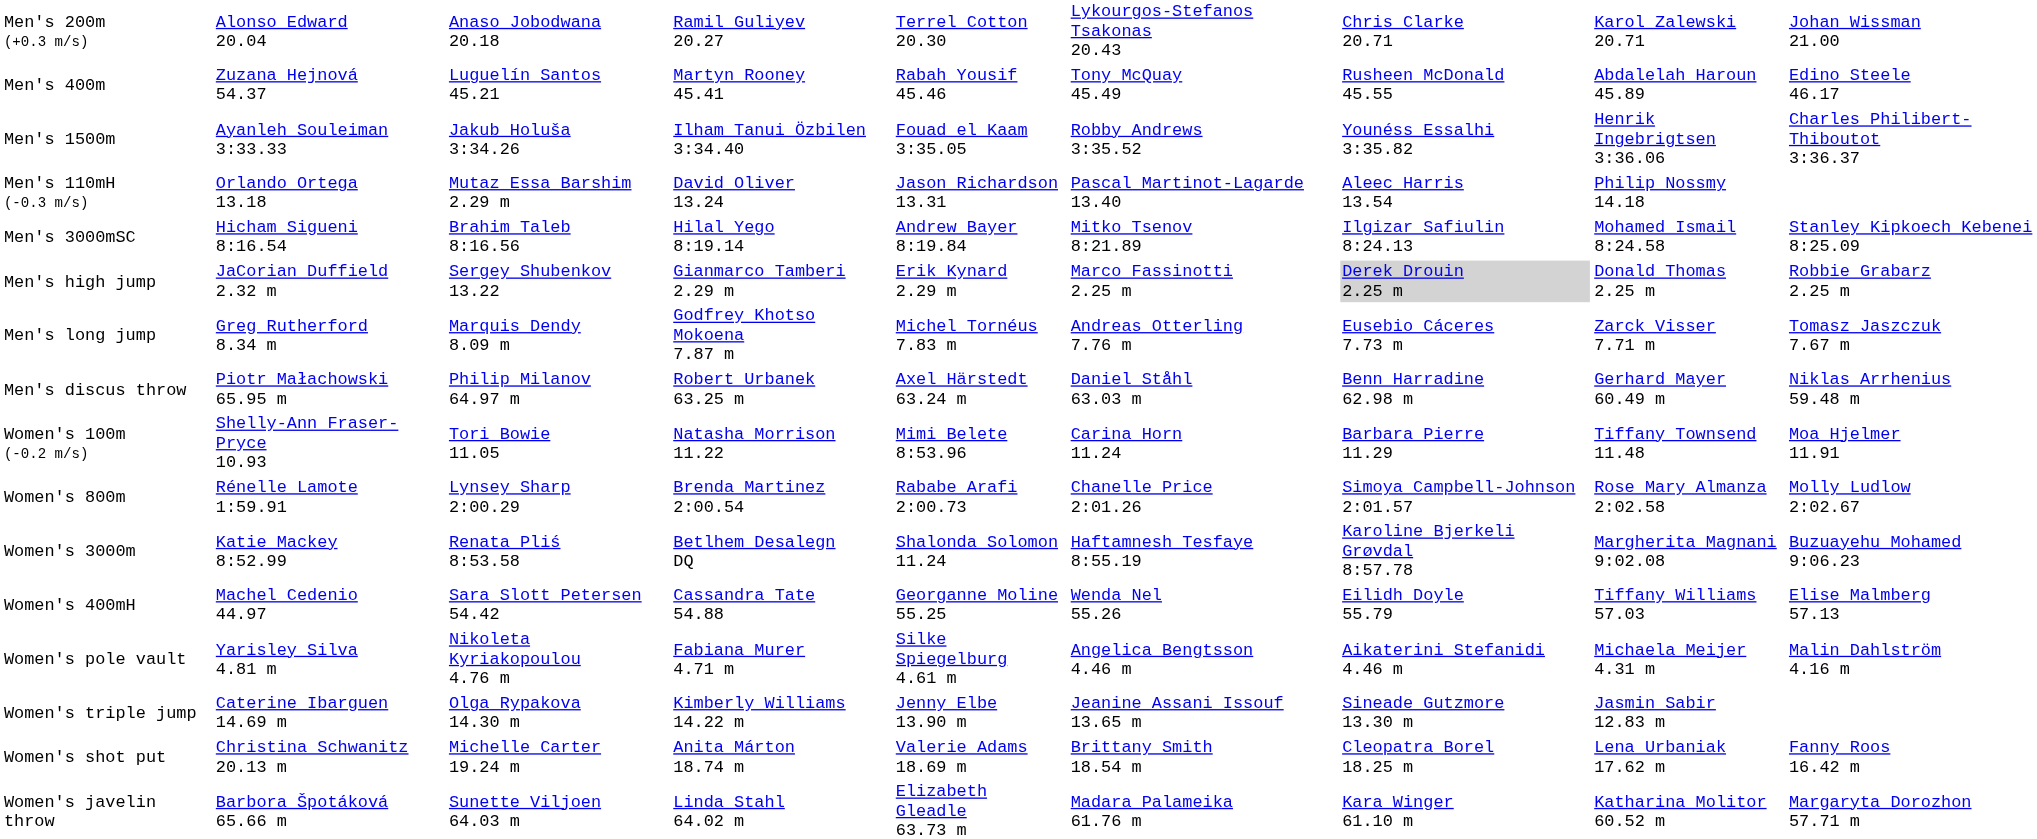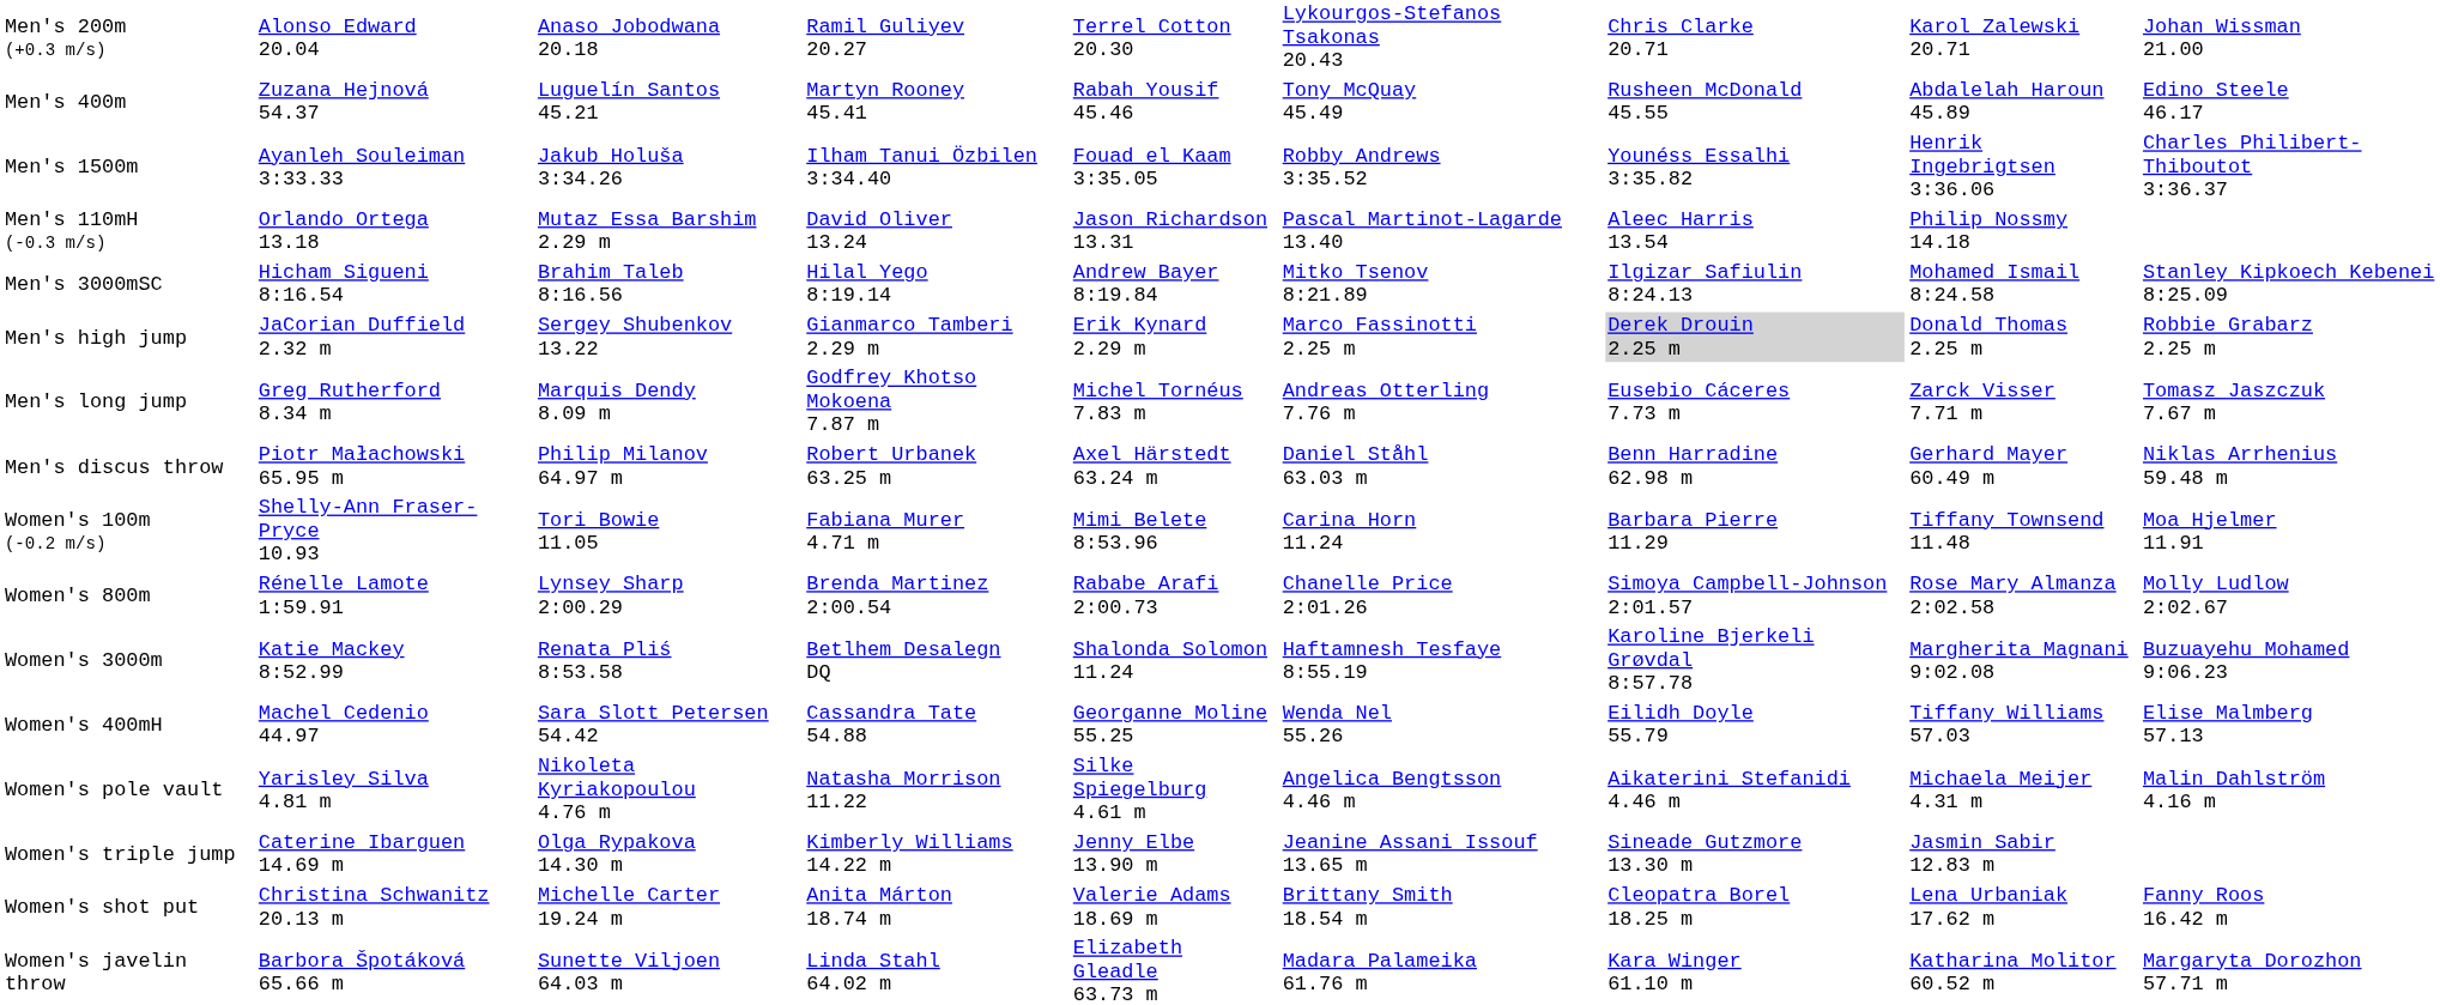 <table>
 <tr>
 <td>Men's 200m<br><small>(+0.3 m/s)</small></td>
 <td><a href='#'>Alonso Edward</a><br>  20.04</td>
 <td><a href='#'>Anaso Jobodwana</a><br>  20.18</td>
 <td><a href='#'>Ramil Guliyev</a><br>  20.27</td>
 <td><a href='#'>Terrel Cotton</a><br>  20.30</td>
 <td><a href='#'>Lykourgos-Stefanos Tsakonas</a><br>  20.43</td>
 <td><a href='#'>Chris Clarke</a><br>  20.71</td>
 <td><a href='#'>Karol Zalewski</a><br>  20.71</td>
 <td><a href='#'>Johan Wissman</a><br>  21.00</td>
 </tr>
 <tr>
 <td>Men's 400m</td>
 <td><a href='#'>Zuzana Hejnová</a><br>  54.37</td>
 <td><a href='#'>Luguelín Santos</a><br>  45.21</td>
 <td><a href='#'>Martyn Rooney</a><br>  45.41</td>
 <td><a href='#'>Rabah Yousif</a><br>  45.46</td>
 <td><a href='#'>Tony McQuay</a><br>  45.49</td>
 <td><a href='#'>Rusheen McDonald</a><br>  45.55</td>
 <td><a href='#'>Abdalelah Haroun</a><br>  45.89</td>
 <td><a href='#'>Edino Steele</a><br>  46.17</td>
 </tr>
 <tr>
 <td>Men's 1500m</td>
 <td><a href='#'>Ayanleh Souleiman</a><br>  3:33.33</td>
 <td><a href='#'>Jakub Holuša</a><br>  3:34.26</td>
 <td><a href='#'>Ilham Tanui Özbilen</a><br>  3:34.40</td>
 <td><a href='#'>Fouad el Kaam</a><br>  3:35.05</td>
 <td><a href='#'>Robby Andrews</a><br>  3:35.52</td>
 <td><a href='#'>Younéss Essalhi</a><br>  3:35.82</td>
 <td><a href='#'>Henrik Ingebrigtsen</a><br>  3:36.06</td>
 <td><a href='#'>Charles Philibert-Thiboutot</a><br>  3:36.37</td>
 </tr>
 <tr>
 <td>Men's 110mH<br><small>(-0.3 m/s)</small></td>
 <td><a href='#'>Orlando Ortega</a><br>  13.18</td>
 <td><a href='#'>Mutaz Essa Barshim</a><br>  2.29 m</td>
 <td><a href='#'>David Oliver</a><br>  13.24</td>
 <td><a href='#'>Jason Richardson</a><br>  13.31</td>
 <td><a href='#'>Pascal Martinot-Lagarde</a><br>  13.40</td>
 <td><a href='#'>Aleec Harris</a><br>  13.54</td>
 <td><a href='#'>Philip Nossmy</a><br>  14.18</td>
 </tr>
 <tr>
 <td>Men's 3000mSC</td>
 <td><a href='#'>Hicham Sigueni</a><br>  8:16.54</td>
 <td><a href='#'>Brahim Taleb</a><br>  8:16.56</td>
 <td><a href='#'>Hilal Yego</a><br>  8:19.14</td>
 <td><a href='#'>Andrew Bayer</a><br>  8:19.84</td>
 <td><a href='#'>Mitko Tsenov</a><br>  8:21.89</td>
 <td><a href='#'>Ilgizar Safiulin</a><br>  8:24.13</td>
 <td><a href='#'>Mohamed Ismail</a><br>  8:24.58</td>
 <td><a href='#'>Stanley Kipkoech Kebenei</a><br>  8:25.09</td>
 </tr>
 <tr>
 <td>Men's high jump</td>
 <td><a href='#'>JaCorian Duffield</a><br>  2.32 m</td>
 <td><a href='#'>Sergey Shubenkov</a><br>  13.22</td>
 <td><a href='#'>Gianmarco Tamberi</a><br>  2.29 m</td>
 <td><a href='#'>Erik Kynard</a><br>  2.29 m</td>
 <td><a href='#'>Marco Fassinotti</a><br>  2.25 m</td>
 <td style="background: lightgrey;"><a href='#'>Derek Drouin</a><br>  2.25 m</td>
 <td><a href='#'>Donald Thomas</a><br>  2.25 m</td>
 <td><a href='#'>Robbie Grabarz</a><br>  2.25 m</td>
 </tr>
 <tr>
 <td>Men's long jump</td>
 <td><a href='#'>Greg Rutherford</a><br>  8.34 m</td>
 <td><a href='#'>Marquis Dendy</a><br>  8.09 m</td>
 <td><a href='#'>Godfrey Khotso Mokoena</a><br>  7.87 m</td>
 <td><a href='#'>Michel Tornéus</a><br>  7.83 m</td>
 <td><a href='#'>Andreas Otterling</a><br>  7.76 m</td>
 <td><a href='#'>Eusebio Cáceres</a><br>  7.73 m</td>
 <td><a href='#'>Zarck Visser</a><br>  7.71 m</td>
 <td><a href='#'>Tomasz Jaszczuk</a><br>  7.67 m</td>
 </tr>
 <tr>
 <td>Men's discus throw</td>
 <td><a href='#'>Piotr Małachowski</a><br>  65.95 m</td>
 <td><a href='#'>Philip Milanov</a><br>  64.97 m</td>
 <td><a href='#'>Robert Urbanek</a><br>  63.25 m</td>
 <td><a href='#'>Axel Härstedt</a><br>  63.24 m</td>
 <td><a href='#'>Daniel Ståhl</a><br>  63.03 m</td>
 <td><a href='#'>Benn Harradine</a><br>  62.98 m</td>
 <td><a href='#'>Gerhard Mayer</a><br>  60.49 m</td>
 <td><a href='#'>Niklas Arrhenius</a><br>  59.48 m</td>
 </tr>
 <tr>
 <td>Women's 100m<br><small>(-0.2 m/s)</small></td>
 <td><a href='#'>Shelly-Ann Fraser-Pryce</a><br>  10.93</td>
 <td><a href='#'>Tori Bowie</a><br>  11.05</td>
-<td><a href='#'>Natasha Morrison</a><br>  11.22</td>
+<td><a href='#'>Fabiana Murer</a><br>  4.71 m</td>
 <td><a href='#'>Mimi Belete</a><br>  8:53.96</td>
 <td><a href='#'>Carina Horn</a><br>  11.24</td>
 <td><a href='#'>Barbara Pierre</a><br>  11.29</td>
 <td><a href='#'>Tiffany Townsend</a><br>  11.48</td>
 <td><a href='#'>Moa Hjelmer</a><br>  11.91</td>
 </tr>
 <tr>
 <td>Women's 800m</td>
 <td><a href='#'>Rénelle Lamote</a><br>  1:59.91</td>
 <td><a href='#'>Lynsey Sharp</a><br>  2:00.29</td>
 <td><a href='#'>Brenda Martinez</a><br>  2:00.54</td>
 <td><a href='#'>Rababe Arafi</a><br>  2:00.73</td>
 <td><a href='#'>Chanelle Price</a><br>  2:01.26</td>
 <td><a href='#'>Simoya Campbell-Johnson</a><br>  2:01.57</td>
 <td><a href='#'>Rose Mary Almanza</a><br>  2:02.58</td>
 <td><a href='#'>Molly Ludlow</a><br>  2:02.67</td>
 </tr>
 <tr>
 <td>Women's 3000m</td>
 <td><a href='#'>Katie Mackey</a><br>  8:52.99</td>
 <td><a href='#'>Renata Pliś</a><br>  8:53.58</td>
 <td><a href='#'>Betlhem Desalegn</a><br>  DQ</td>
 <td><a href='#'>Shalonda Solomon</a><br>  11.24</td>
 <td><a href='#'>Haftamnesh Tesfaye</a><br>  8:55.19</td>
 <td><a href='#'>Karoline Bjerkeli Grøvdal</a><br>  8:57.78</td>
 <td><a href='#'>Margherita Magnani</a><br>  9:02.08</td>
 <td><a href='#'>Buzuayehu Mohamed</a><br>  9:06.23</td>
 </tr>
 <tr>
 <td>Women's 400mH</td>
 <td><a href='#'>Machel Cedenio</a><br>  44.97</td>
 <td><a href='#'>Sara Slott Petersen</a><br>  54.42</td>
 <td><a href='#'>Cassandra Tate</a><br>  54.88</td>
 <td><a href='#'>Georganne Moline</a><br>  55.25</td>
 <td><a href='#'>Wenda Nel</a><br>  55.26</td>
 <td><a href='#'>Eilidh Doyle</a><br>  55.79</td>
 <td><a href='#'>Tiffany Williams</a><br>  57.03</td>
 <td><a href='#'>Elise Malmberg</a><br>  57.13</td>
 </tr>
 <tr>
 <td>Women's pole vault</td>
 <td><a href='#'>Yarisley Silva</a><br>  4.81 m</td>
 <td><a href='#'>Nikoleta Kyriakopoulou</a><br>  4.76 m</td>
-<td><a href='#'>Fabiana Murer</a><br>  4.71 m</td>
+<td><a href='#'>Natasha Morrison</a><br>  11.22</td>
 <td><a href='#'>Silke Spiegelburg</a><br>  4.61 m</td>
 <td><a href='#'>Angelica Bengtsson</a><br>  4.46 m</td>
 <td><a href='#'>Aikaterini Stefanidi</a><br>  4.46 m</td>
 <td><a href='#'>Michaela Meijer</a><br>  4.31 m</td>
 <td><a href='#'>Malin Dahlström</a><br>  4.16 m</td>
 </tr>
 <tr>
 <td>Women's triple jump</td>
 <td><a href='#'>Caterine Ibarguen</a><br>  14.69 m</td>
 <td><a href='#'>Olga Rypakova</a><br>  14.30 m</td>
 <td><a href='#'>Kimberly Williams</a><br>  14.22 m</td>
 <td><a href='#'>Jenny Elbe</a><br>  13.90 m</td>
 <td><a href='#'>Jeanine Assani Issouf</a><br>  13.65 m</td>
 <td><a href='#'>Sineade Gutzmore</a><br>  13.30 m</td>
 <td><a href='#'>Jasmin Sabir</a><br>  12.83 m</td>
 </tr>
 <tr>
 <td>Women's shot put</td>
 <td><a href='#'>Christina Schwanitz</a><br>  20.13 m</td>
 <td><a href='#'>Michelle Carter</a><br>  19.24 m</td>
 <td><a href='#'>Anita Márton</a><br>  18.74 m</td>
 <td><a href='#'>Valerie Adams</a><br>  18.69 m</td>
 <td><a href='#'>Brittany Smith</a><br>  18.54 m</td>
 <td><a href='#'>Cleopatra Borel</a><br>  18.25 m</td>
 <td><a href='#'>Lena Urbaniak</a><br>  17.62 m</td>
 <td><a href='#'>Fanny Roos</a><br>  16.42 m</td>
 </tr>
 <tr>
 <td>Women's javelin throw</td>
 <td><a href='#'>Barbora Špotáková</a><br>  65.66 m</td>
 <td><a href='#'>Sunette Viljoen</a><br>  64.03 m</td>
 <td><a href='#'>Linda Stahl</a><br>  64.02 m</td>
 <td><a href='#'>Elizabeth Gleadle</a><br>  63.73 m</td>
 <td><a href='#'>Madara Palameika</a><br>  61.76 m</td>
 <td><a href='#'>Kara Winger</a><br>  61.10 m</td>
 <td><a href='#'>Katharina Molitor</a><br>  60.52 m</td>
 <td><a href='#'>Margaryta Dorozhon</a><br>  57.71 m</td>
 </tr>
 </table>
